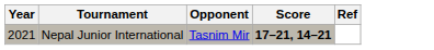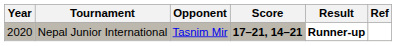 <table class="sortable wikitable" style="font-size: 90%;">
 <tr>
 <th>Year</th>
 <th>Tournament</th>
 <th>Opponent</th>
 <th>Score</th>
+<th>Result</th>
 <th>Ref</th>
 </tr>
 <tr style="background:#BDB8AD">
-<td align="center">2021</td>
+<td align="center">2020</td>
 <td align="left">Nepal Junior International</td>
 <td align="left"> <a href='#'>Tasnim Mir</a></td>
 <td align="left"><strong>17–21, 14–21</strong></td>
+<td style="text-align:left; background:white"> <strong>Runner-up</strong></td>
 <td style="text-align:center; background:white"></td>
 </tr>
 </table>
